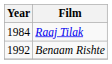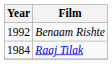 <table class="wikitable sortable">
 <tr>
 <th>Year</th>
 <th>Film</th>
 </tr>
 <tr>
+<td>1992</td>
+<td><em>Benaam Rishte</em></td>
+</tr>
+<tr>
 <td>1984</td>
 <td><em><a href='#'>Raaj Tilak</a></em></td>
 </tr>
 <tr>
-<td>1992</td>
-<td><em>Benaam Rishte</em></td>
-</tr>
-<tr>
 </tr>
 </table>
